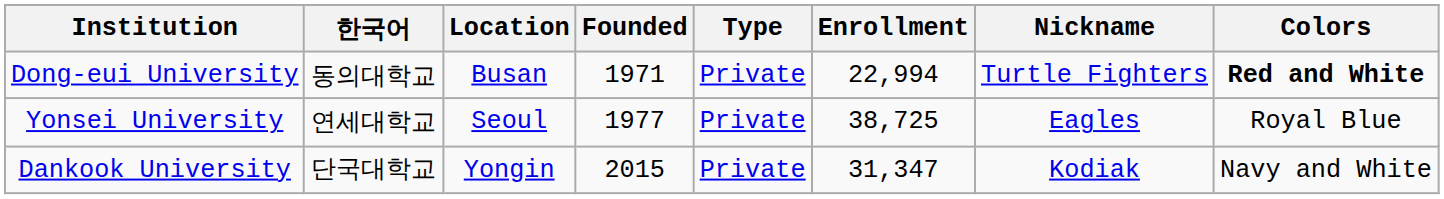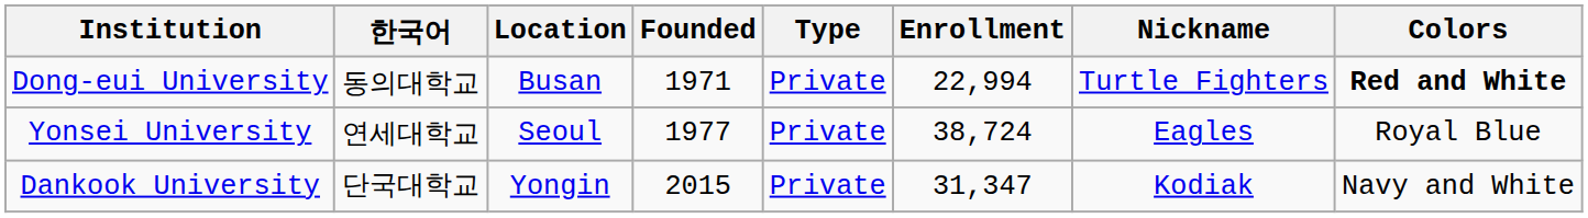 <table class="wikitable sortable" style="text-align: center;">
 <tr>
 <th>Institution</th>
 <th>한국어</th>
 <th>Location</th>
 <th>Founded</th>
 <th>Type</th>
 <th>Enrollment</th>
 <th>Nickname</th>
 <th>Colors</th>
 </tr>
 <tr>
 <td><a href='#'>Dong-eui University</a></td>
 <td>동의대학교</td>
 <td><a href='#'>Busan</a></td>
 <td>1971</td>
 <td><a href='#'>Private</a></td>
 <td>22,994</td>
 <td><a href='#'>Turtle Fighters</a></td>
 <td><strong>Red and White</strong></td>
 </tr>
 <tr>
 <td><a href='#'>Yonsei University</a></td>
 <td>연세대학교</td>
 <td><a href='#'>Seoul</a></td>
 <td>1977</td>
 <td><a href='#'>Private</a></td>
-<td>38,725</td>
+<td>38,724</td>
 <td><a href='#'>Eagles</a></td>
 <td>Royal Blue</td>
 </tr>
 <tr>
 <td><a href='#'>Dankook University</a></td>
 <td>단국대학교</td>
 <td><a href='#'>Yongin</a></td>
 <td>2015</td>
 <td><a href='#'>Private</a></td>
 <td>31,347</td>
 <td><a href='#'>Kodiak</a></td>
 <td>Navy and White</td>
 </tr>
 </table>
